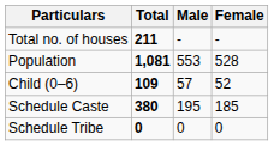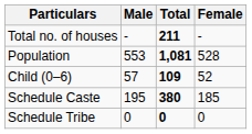 <table class="wikitable">
 <tr>
 <th>Particulars</th>
+<th>Male</th>
 <th>Total</th>
-<th>Male</th>
 <th>Female</th>
 </tr>
 <tr>
 <td>Total no. of houses</td>
+<td>-</td>
 <td><strong>211</strong></td>
-<td>-</td>
 <td>-</td>
 </tr>
 <tr>
 <td>Population</td>
+<td>553</td>
 <td><strong>1,081</strong></td>
-<td>553</td>
 <td>528</td>
 </tr>
 <tr>
 <td>Child (0–6)</td>
+<td>57</td>
 <td><strong>109</strong></td>
-<td>57</td>
 <td>52</td>
 </tr>
 <tr>
 <td>Schedule Caste</td>
+<td>195</td>
 <td><strong>380</strong></td>
-<td>195</td>
 <td>185</td>
 </tr>
 <tr>
 <td>Schedule Tribe</td>
+<td>0</td>
 <td><strong>0</strong></td>
-<td>0</td>
 <td>0</td>
 </tr>
 </table>
